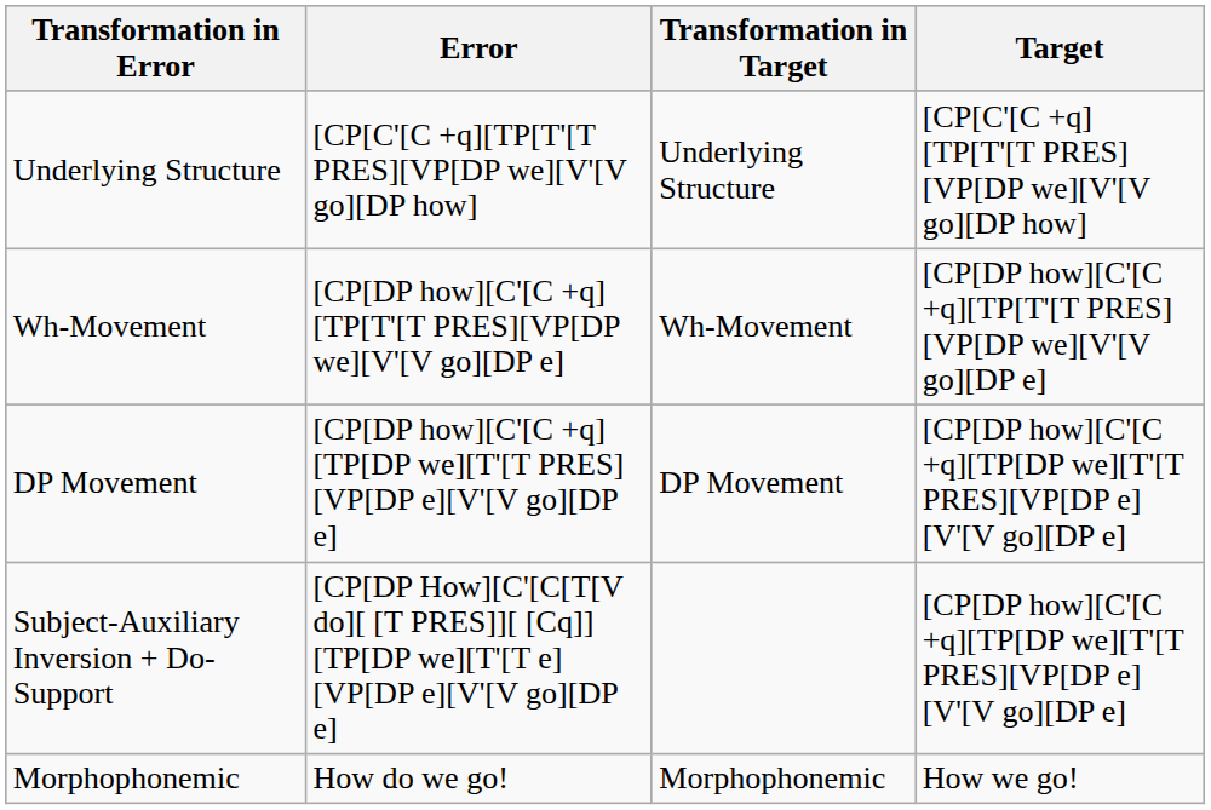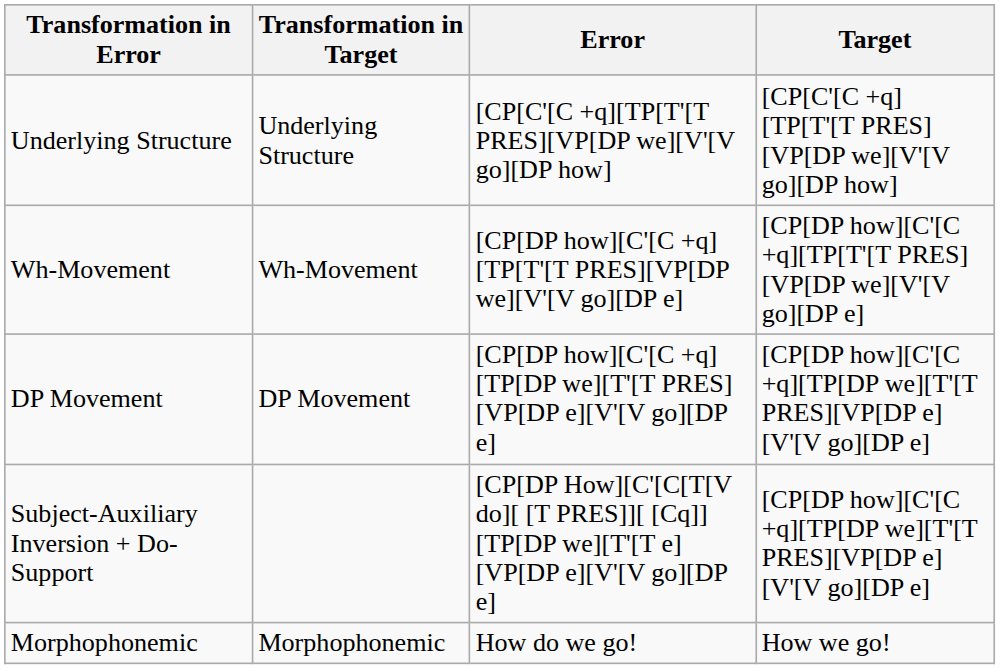 <table class="wikitable">
 <tr>
 <th>Transformation in Error</th>
+<th>Transformation in Target</th>
 <th>Error</th>
-<th>Transformation in Target</th>
 <th>Target</th>
 </tr>
 <tr>
 <td>Underlying Structure</td>
+<td>Underlying Structure</td>
 <td>[CP[C'[C +q][TP[T'[T PRES][VP[DP we][V'[V go][DP how]</td>
-<td>Underlying Structure</td>
 <td>[CP[C'[C +q][TP[T'[T PRES][VP[DP we][V'[V go][DP how]</td>
 </tr>
 <tr>
 <td>Wh-Movement</td>
+<td>Wh-Movement</td>
 <td>[CP[DP how][C'[C +q][TP[T'[T PRES][VP[DP we][V'[V go][DP e]</td>
-<td>Wh-Movement</td>
 <td>[CP[DP how][C'[C +q][TP[T'[T PRES][VP[DP we][V'[V go][DP e]</td>
 </tr>
 <tr>
 <td>DP Movement</td>
+<td>DP Movement</td>
 <td>[CP[DP how][C'[C +q][TP[DP we][T'[T PRES][VP[DP e][V'[V go][DP e]</td>
-<td>DP Movement</td>
 <td>[CP[DP how][C'[C +q][TP[DP we][T'[T PRES][VP[DP e][V'[V go][DP e]</td>
 </tr>
 <tr>
 <td>Subject-Auxiliary Inversion + Do-Support</td>
+<td></td>
 <td>[CP[DP How][C'[C[T[V do][ [T PRES]][ [Cq]][TP[DP we][T'[T e][VP[DP e][V'[V go][DP e]</td>
-<td></td>
 <td>[CP[DP how][C'[C +q][TP[DP we][T'[T PRES][VP[DP e][V'[V go][DP e]</td>
 </tr>
 <tr>
 <td>Morphophonemic</td>
+<td>Morphophonemic</td>
 <td>How do we go!</td>
-<td>Morphophonemic</td>
 <td>How we go!</td>
 </tr>
 </table>
